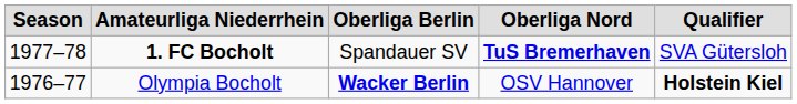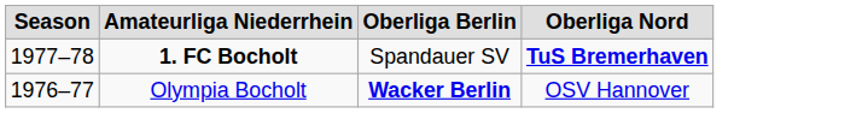 <table class="wikitable">
 <tr style="text-align:center; background:#dfdfdf;">
 <td><strong>Season</strong></td>
 <td><strong>Amateurliga Niederrhein</strong></td>
 <td><strong>Oberliga Berlin</strong></td>
 <td><strong>Oberliga Nord</strong></td>
-<td><strong>Qualifier</strong></td>
 </tr>
 <tr style="text-align:center;">
 <td>1977–78</td>
 <td><strong>1. FC Bocholt</strong></td>
 <td>Spandauer SV</td>
 <td><strong><a href='#'>TuS Bremerhaven</a></strong></td>
-<td><a href='#'>SVA Gütersloh</a></td>
 </tr>
 <tr style="text-align:center;">
 <td>1976–77</td>
 <td><a href='#'>Olympia Bocholt</a></td>
 <td><strong><a href='#'>Wacker Berlin</a></strong></td>
 <td><a href='#'>OSV Hannover</a></td>
-<td><strong>Holstein Kiel</strong></td>
 </tr>
 </table>
